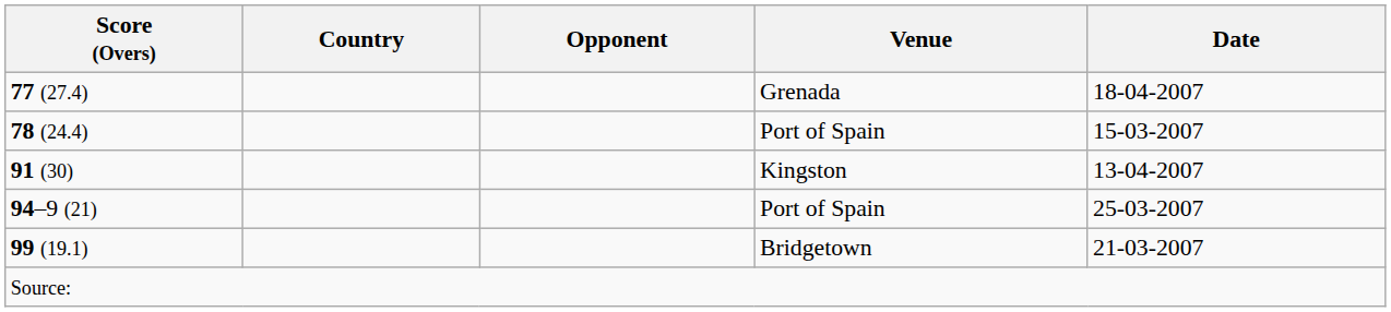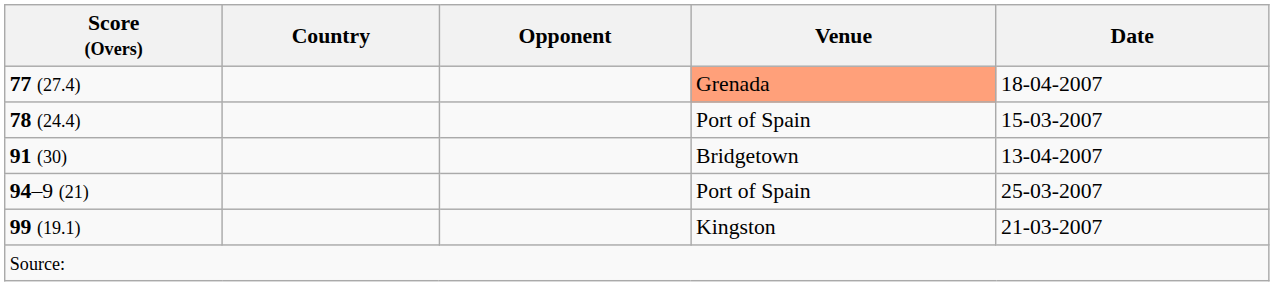 <table class="wikitable" style="font-size:95%;" width="70%">
 <tr>
 <th>Score <br><small>(Overs)</small></th>
 <th>Country</th>
 <th>Opponent</th>
 <th>Venue</th>
 <th>Date</th>
 </tr>
 <tr>
 <td><strong>77</strong> <small>(27.4)</small></td>
 <td></td>
 <td></td>
-<td>Grenada</td>
+<td style="background: lightsalmon;">Grenada</td>
 <td>18-04-2007</td>
 </tr>
 <tr>
 <td><strong>78</strong> <small>(24.4)</small></td>
 <td></td>
 <td></td>
 <td>Port of Spain</td>
 <td>15-03-2007</td>
 </tr>
 <tr>
 <td><strong>91</strong> <small>(30)</small></td>
 <td></td>
 <td></td>
-<td>Kingston</td>
+<td>Bridgetown</td>
 <td>13-04-2007</td>
 </tr>
 <tr>
 <td><strong>94</strong>–9 <small>(21)</small></td>
 <td></td>
 <td></td>
 <td>Port of Spain</td>
 <td>25-03-2007</td>
 </tr>
 <tr>
 <td><strong>99</strong> <small>(19.1)</small></td>
 <td></td>
 <td></td>
-<td>Bridgetown</td>
+<td>Kingston</td>
 <td>21-03-2007</td>
 </tr>
 <tr>
 <td colspan=5><small>Source: </small></td>
 </tr>
 </table>
